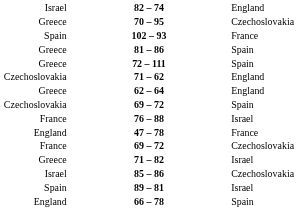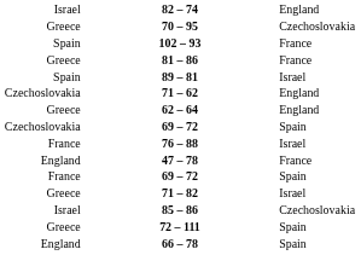 <table width=80% cellspacing=1>
 <tr>
 <th width=20%></th>
 <th width=20%></th>
 <th width=20%></th>
 </tr>
 <tr style=font-size:90%>
 <td align=right>Israel</td>
 <td align=center><strong>82 – 74</strong></td>
 <td>England</td>
 </tr>
 <tr style=font-size:90%>
 <td align=right>Greece</td>
 <td align=center><strong>70 – 95</strong></td>
 <td>Czechoslovakia</td>
 </tr>
 <tr style=font-size:90%>
 <td align=right>Spain</td>
 <td align=center><strong>102 – 93</strong></td>
 <td>France</td>
 </tr>
 <tr style=font-size:90%>
 <td align=right>Greece</td>
 <td align=center><strong>81 – 86</strong></td>
-<td>Spain</td>
+<td>France</td>
 </tr>
 <tr style=font-size:90%>
-<td align=right>Greece</td>
-<td align=center><strong>72 – 111</strong></td>
-<td>Spain</td>
+<td align=right>Spain</td>
+<td align=center><strong>89 – 81</strong></td>
+<td>Israel</td>
 </tr>
 <tr style=font-size:90%>
 <td align=right>Czechoslovakia</td>
 <td align=center><strong>71 – 62</strong></td>
 <td>England</td>
 </tr>
 <tr style=font-size:90%>
 <td align=right>Greece</td>
 <td align=center><strong>62 – 64</strong></td>
 <td>England</td>
 </tr>
 <tr style=font-size:90%>
 <td align=right>Czechoslovakia</td>
 <td align=center><strong>69 – 72</strong></td>
 <td>Spain</td>
 </tr>
 <tr style=font-size:90%>
 <td align=right>France</td>
 <td align=center><strong>76 – 88</strong></td>
 <td>Israel</td>
 </tr>
 <tr style=font-size:90%>
 <td align=right>England</td>
 <td align=center><strong>47 – 78</strong></td>
 <td>France</td>
 </tr>
 <tr style=font-size:90%>
 <td align=right>France</td>
 <td align=center><strong>69 – 72</strong></td>
-<td>Czechoslovakia</td>
+<td>Spain</td>
 </tr>
 <tr style=font-size:90%>
 <td align=right>Greece</td>
 <td align=center><strong>71 – 82</strong></td>
 <td>Israel</td>
 </tr>
 <tr style=font-size:90%>
 <td align=right>Israel</td>
 <td align=center><strong>85 – 86</strong></td>
 <td>Czechoslovakia</td>
 </tr>
 <tr style=font-size:90%>
-<td align=right>Spain</td>
-<td align=center><strong>89 – 81</strong></td>
-<td>Israel</td>
+<td align=right>Greece</td>
+<td align=center><strong>72 – 111</strong></td>
+<td>Spain</td>
 </tr>
 <tr style=font-size:90%>
 <td align=right>England</td>
 <td align=center><strong>66 – 78</strong></td>
 <td>Spain</td>
 </tr>
 </table>
